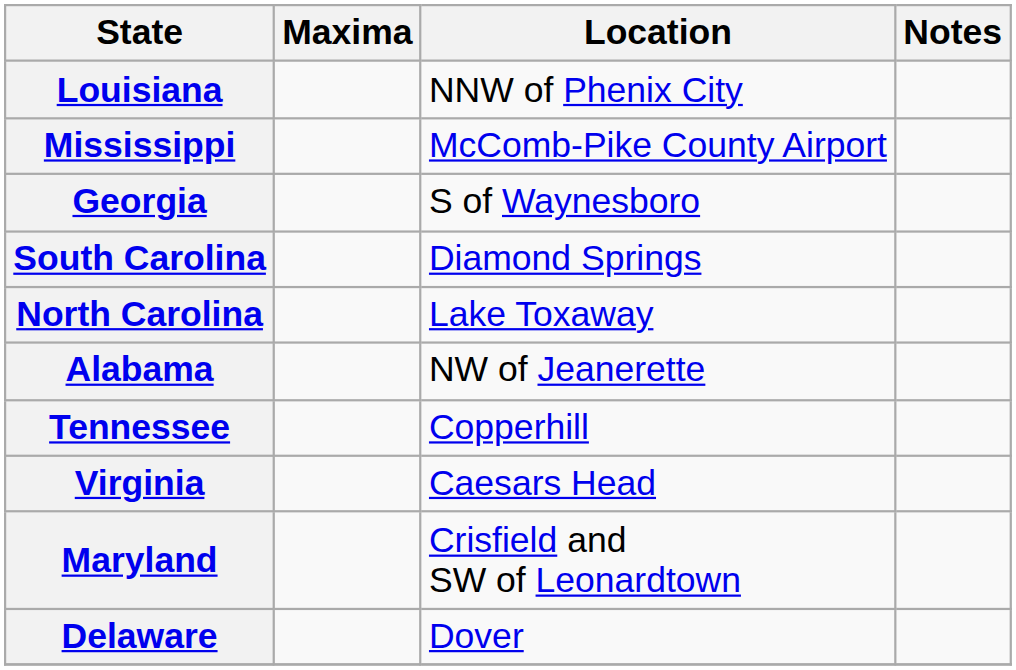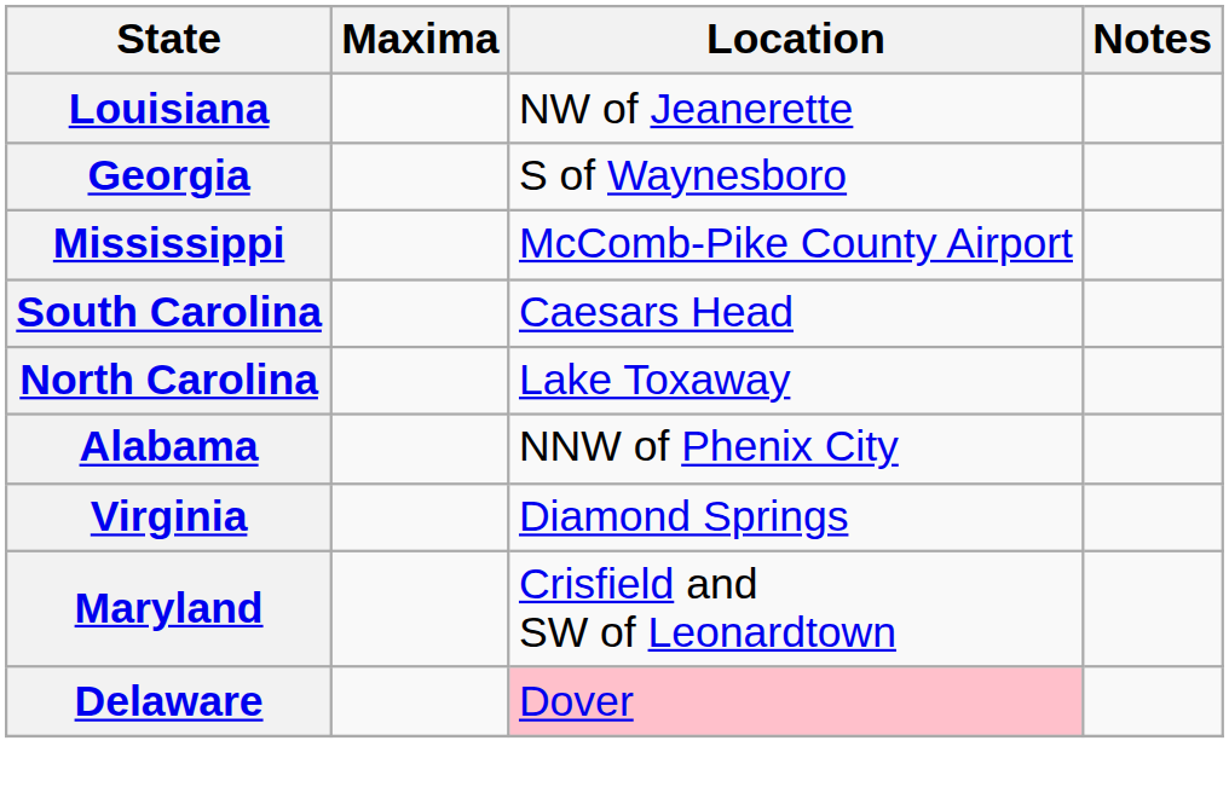 <table class="wikitable sortable plainrowheaders floatright">
 <tr>
 <th scope="col">State</th>
 <th scope="col">Maxima</th>
 <th scope="col">Location</th>
 <th scope="col" class="unsortable">Notes</th>
 </tr>
 <tr>
 <th scope="row"><a href='#'>Louisiana</a></th>
 <td></td>
-<td>NNW of <a href='#'>Phenix City</a></td>
+<td>NW of <a href='#'>Jeanerette</a></td>
+<td></td>
+</tr>
+<tr>
+<th scope="row"><a href='#'>Georgia</a></th>
+<td></td>
+<td>S of <a href='#'>Waynesboro</a></td>
 <td></td>
 </tr>
 <tr>
 <th scope="row"><a href='#'>Mississippi</a></th>
 <td></td>
 <td><a href='#'>McComb-Pike County Airport</a></td>
 <td></td>
 </tr>
 <tr>
-<th scope="row"><a href='#'>Georgia</a></th>
-<td></td>
-<td>S of <a href='#'>Waynesboro</a></td>
-<td></td>
-</tr>
-<tr>
 <th scope="row"><a href='#'>South Carolina</a></th>
 <td></td>
-<td><a href='#'>Diamond Springs</a></td>
+<td><a href='#'>Caesars Head</a></td>
 <td></td>
 </tr>
 <tr>
 <th scope="row"><a href='#'>North Carolina</a></th>
 <td></td>
 <td><a href='#'>Lake Toxaway</a></td>
 <td></td>
 </tr>
 <tr>
 <th scope="row"><a href='#'>Alabama</a></th>
 <td></td>
-<td>NW of <a href='#'>Jeanerette</a></td>
-<td></td>
-</tr>
-<tr>
-<th scope="row"><a href='#'>Tennessee</a></th>
-<td></td>
-<td><a href='#'>Copperhill</a></td>
+<td>NNW of <a href='#'>Phenix City</a></td>
 <td></td>
 </tr>
 <tr>
 <th scope="row"><a href='#'>Virginia</a></th>
 <td></td>
-<td><a href='#'>Caesars Head</a></td>
+<td><a href='#'>Diamond Springs</a></td>
 <td></td>
 </tr>
 <tr>
 <th scope="row"><a href='#'>Maryland</a></th>
 <td></td>
 <td><a href='#'>Crisfield</a> and<br>SW of <a href='#'>Leonardtown</a></td>
 <td></td>
 </tr>
 <tr>
 <th scope="row"><a href='#'>Delaware</a></th>
 <td></td>
-<td><a href='#'>Dover</a></td>
+<td style="background: pink;"><a href='#'>Dover</a></td>
 <td></td>
 </tr>
 <tr>
 </tr>
 </table>
